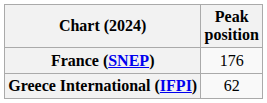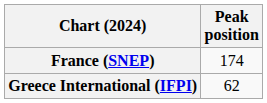 <table class="wikitable sortable plainrowheaders">
 <tr>
 <th scope="col">Chart (2024)</th>
 <th scope="col">Peak<br>position</th>
 </tr>
 <tr>
 <th scope="row">France (<a href='#'>SNEP</a>)</th>
-<td align="center">176</td>
+<td align="center">174</td>
 </tr>
 <tr>
 </tr>
 <tr>
 <th scope="row">Greece International (<a href='#'>IFPI</a>)</th>
 <td align="center">62</td>
 </tr>
 <tr>
 </tr>
 </table>
